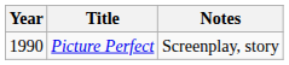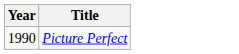 <table class="wikitable sortable">
 <tr>
 <th>Year</th>
 <th>Title</th>
-<th>Notes</th>
 </tr>
 <tr>
 <td>1990</td>
 <td><em><a href='#'>Picture Perfect</a></em></td>
-<td>Screenplay, story</td>
 </tr>
 </table>
